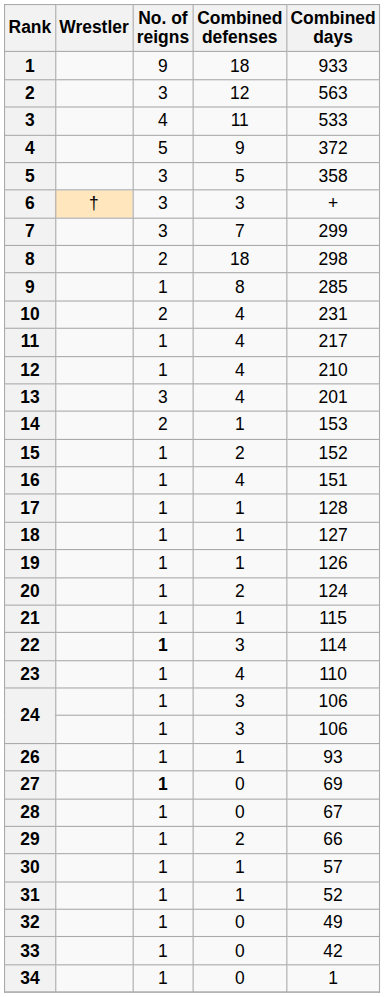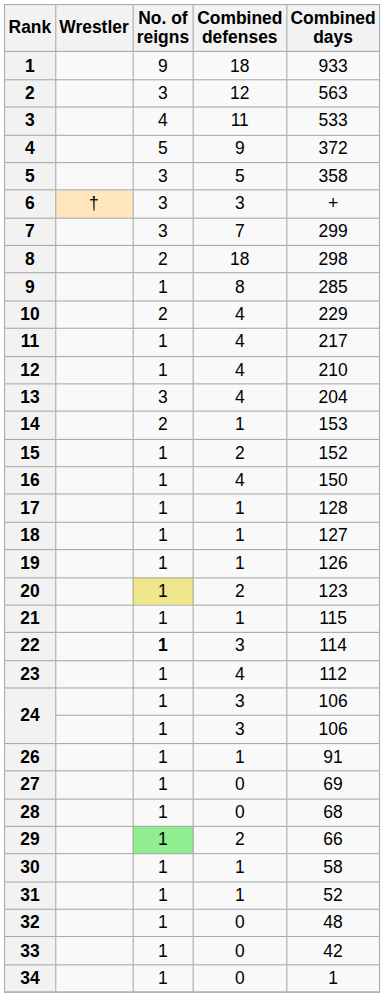 <table class="wikitable sortable" style="text-align:center;">
 <tr>
 <th>Rank</th>
 <th>Wrestler</th>
 <th>No. of<br>reigns</th>
 <th>Combined<br>defenses</th>
 <th>Combined <br>days</th>
 </tr>
 <tr>
 <th>1</th>
 <td></td>
 <td>9</td>
 <td>18</td>
 <td>933</td>
 </tr>
 <tr>
 <th>2</th>
 <td></td>
 <td>3</td>
 <td>12</td>
 <td>563</td>
 </tr>
 <tr>
 <th>3</th>
 <td></td>
 <td>4</td>
 <td>11</td>
 <td>533</td>
 </tr>
 <tr>
 <th>4</th>
 <td></td>
 <td>5</td>
 <td>9</td>
 <td>372</td>
 </tr>
 <tr>
 <th>5</th>
 <td></td>
 <td>3</td>
 <td>5</td>
 <td>358</td>
 </tr>
 <tr>
 <th>6</th>
 <td style="background-color:#FFE6BD"> †</td>
 <td>3</td>
 <td>3</td>
 <td>+</td>
 </tr>
 <tr>
 <th>7</th>
 <td></td>
 <td>3</td>
 <td>7</td>
 <td>299</td>
 </tr>
 <tr>
 <th>8</th>
 <td></td>
 <td>2</td>
 <td>18</td>
 <td>298</td>
 </tr>
 <tr>
 <th>9</th>
 <td></td>
 <td>1</td>
 <td>8</td>
 <td>285</td>
 </tr>
 <tr>
 <th>10</th>
 <td></td>
 <td>2</td>
 <td>4</td>
-<td>231</td>
+<td>229</td>
 </tr>
 <tr>
 <th>11</th>
 <td></td>
 <td>1</td>
 <td>4</td>
 <td>217</td>
 </tr>
 <tr>
 <th>12</th>
 <td></td>
 <td>1</td>
 <td>4</td>
 <td>210</td>
 </tr>
 <tr>
 <th>13</th>
 <td></td>
 <td>3</td>
 <td>4</td>
-<td>201</td>
+<td>204</td>
 </tr>
 <tr>
 <th>14</th>
 <td></td>
 <td>2</td>
 <td>1</td>
 <td>153</td>
 </tr>
 <tr>
 <th>15</th>
 <td></td>
 <td>1</td>
 <td>2</td>
 <td>152</td>
 </tr>
 <tr>
 <th>16</th>
 <td></td>
 <td>1</td>
 <td>4</td>
-<td>151</td>
+<td>150</td>
 </tr>
 <tr>
 <th>17</th>
 <td></td>
 <td>1</td>
 <td>1</td>
 <td>128</td>
 </tr>
 <tr>
 <th>18</th>
 <td></td>
 <td>1</td>
 <td>1</td>
 <td>127</td>
 </tr>
 <tr>
 <th>19</th>
 <td></td>
 <td>1</td>
 <td>1</td>
 <td>126</td>
 </tr>
 <tr>
 <th>20</th>
 <td></td>
-<td>1</td>
+<td style="background: khaki;">1</td>
 <td>2</td>
-<td>124</td>
+<td>123</td>
 </tr>
 <tr>
 <th>21</th>
 <td></td>
 <td>1</td>
 <td>1</td>
 <td>115</td>
 </tr>
 <tr>
 <th>22</th>
 <td></td>
 <td><strong>1</strong></td>
 <td>3</td>
 <td>114</td>
 </tr>
 <tr>
 <th>23</th>
 <td></td>
 <td>1</td>
 <td>4</td>
-<td>110</td>
+<td>112</td>
 </tr>
 <tr>
 <th rowspan=2>24</th>
 <td></td>
 <td>1</td>
 <td>3</td>
 <td>106</td>
 </tr>
 <tr>
 <td></td>
 <td>1</td>
 <td>3</td>
 <td>106</td>
 </tr>
 <tr>
 <th>26</th>
 <td></td>
 <td>1</td>
 <td>1</td>
-<td>93</td>
+<td>91</td>
 </tr>
 <tr>
 <th>27</th>
 <td></td>
-<td><strong>1</strong></td>
+<td>1</td>
 <td>0</td>
 <td>69</td>
 </tr>
 <tr>
 <th>28</th>
 <td></td>
 <td>1</td>
 <td>0</td>
-<td>67</td>
+<td>68</td>
 </tr>
 <tr>
 <th>29</th>
 <td></td>
-<td>1</td>
+<td style="background: lightgreen;">1</td>
 <td>2</td>
 <td>66</td>
 </tr>
 <tr>
 <th>30</th>
 <td></td>
 <td>1</td>
 <td>1</td>
-<td>57</td>
+<td>58</td>
 </tr>
 <tr>
 <th>31</th>
 <td></td>
 <td>1</td>
 <td>1</td>
 <td>52</td>
 </tr>
 <tr>
 <th>32</th>
 <td></td>
 <td>1</td>
 <td>0</td>
-<td>49</td>
+<td>48</td>
 </tr>
 <tr>
 <th>33</th>
 <td></td>
 <td>1</td>
 <td>0</td>
 <td>42</td>
 </tr>
 <tr>
 <th>34</th>
 <td></td>
 <td>1</td>
 <td>0</td>
 <td>1</td>
 </tr>
 <tr>
 </tr>
 </table>
